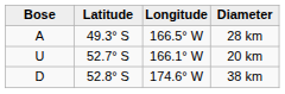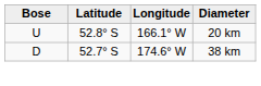 <table class="wikitable" style="margin: 1em auto 1em auto;">
 <tr>
 <th width="25%" style="background:#eeeeee;">Bose</th>
 <th width="25%" style="background:#eeeeee;">Latitude</th>
 <th width="25%" style="background:#eeeeee;">Longitude</th>
 <th width="25%" style="background:#eeeeee;">Diameter</th>
 </tr>
 <tr>
-<td align="center">A</td>
-<td align="center">49.3° S</td>
-<td align="center">166.5° W</td>
-<td align="center">28 km</td>
-</tr>
-<tr>
 <td align="center">U</td>
-<td align="center">52.7° S</td>
+<td align="center">52.8° S</td>
 <td align="center">166.1° W</td>
 <td align="center">20 km</td>
 </tr>
 <tr>
 <td align="center">D</td>
-<td align="center">52.8° S</td>
+<td align="center">52.7° S</td>
 <td align="center">174.6° W</td>
 <td align="center">38 km</td>
 </tr>
 </table>
